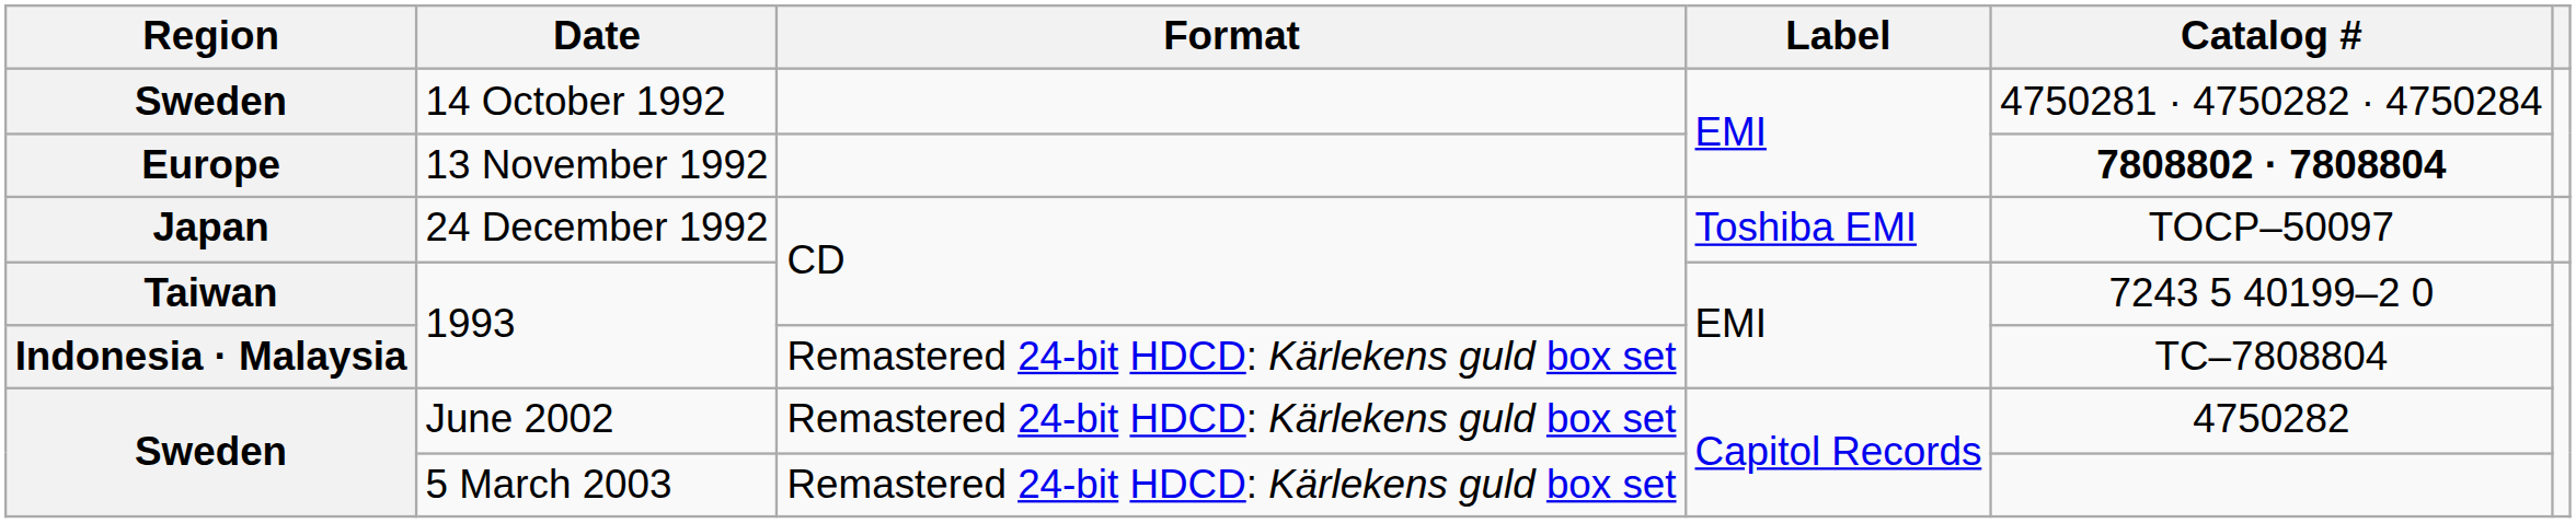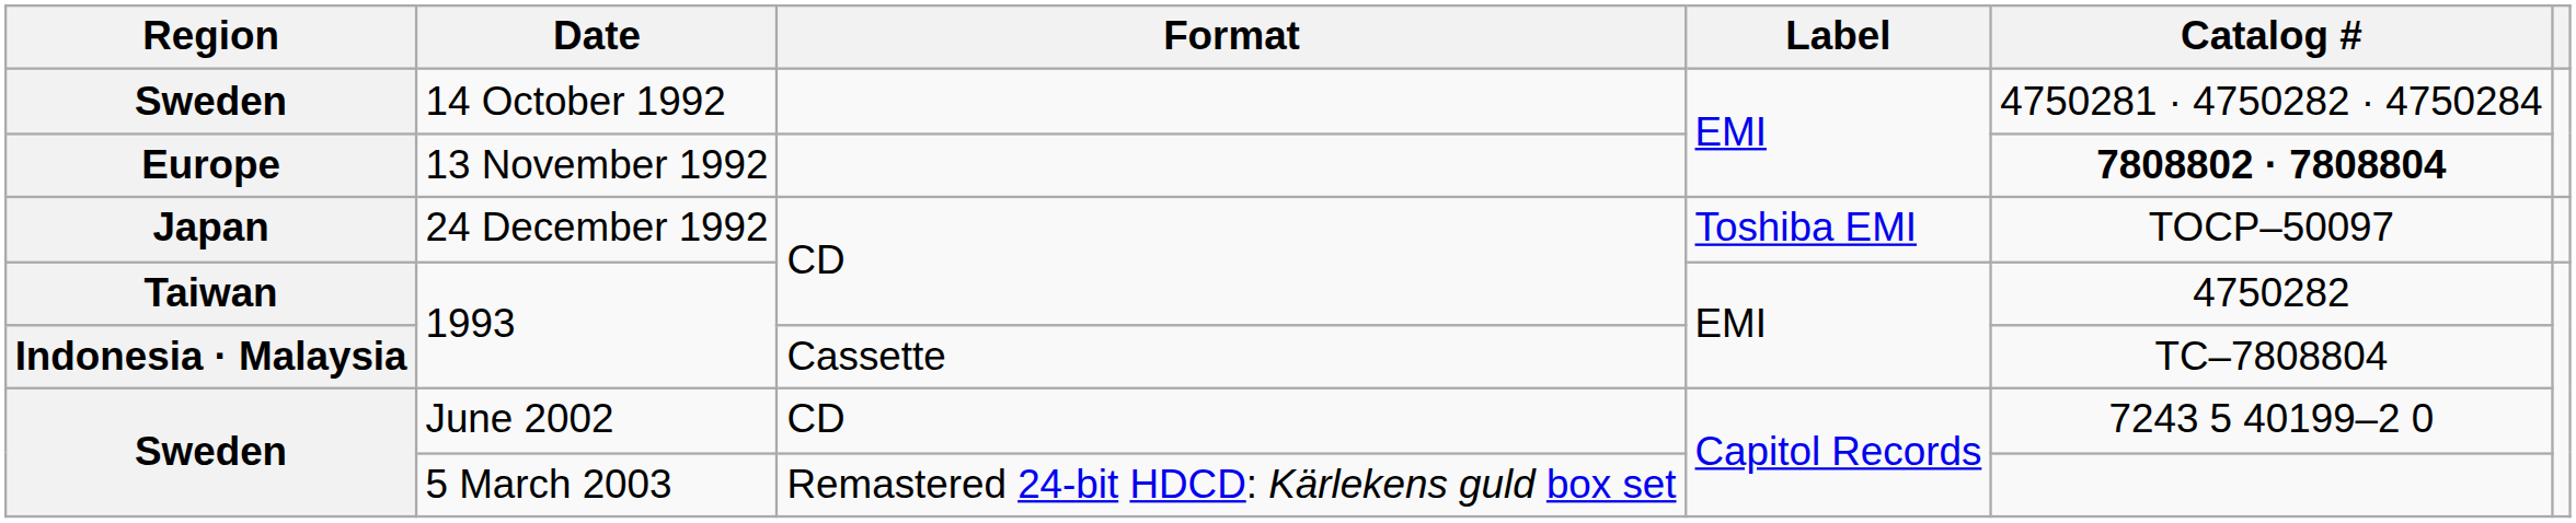 <table class="wikitable plainrowheaders">
 <tr>
 <th scope="col">Region</th>
 <th scope="col">Date</th>
 <th scope="col">Format</th>
 <th scope="col">Label</th>
 <th scope="col">Catalog #</th>
 <th scope="col"></th>
 </tr>
 <tr>
 <th scope="row">Sweden</th>
 <td>14 October 1992</td>
 <td></td>
 <td rowspan="2"><a href='#'>EMI</a></td>
 <td style="text-align:center;">4750281  · 4750282  · 4750284 </td>
 <td style="text-align:center;" rowspan="2"></td>
 </tr>
 <tr>
 <th scope="row">Europe</th>
 <td>13 November 1992</td>
 <td></td>
 <td style="text-align:center;"><strong>7808802  · 7808804 </strong></td>
 </tr>
 <tr>
 <th scope="row">Japan</th>
 <td>24 December 1992</td>
 <td rowspan="2">CD</td>
 <td><a href='#'>Toshiba EMI</a></td>
 <td style="text-align:center;">TOCP–50097</td>
 <td style="text-align:center;"></td>
 </tr>
 <tr>
 <th scope="row">Taiwan</th>
 <td rowspan="2">1993</td>
 <td rowspan="2">EMI</td>
-<td style="text-align:center;">7243 5 40199–2 0</td>
+<td style="text-align:center;">4750282</td>
 <td style="text-align:center;" rowspan="4"></td>
 </tr>
 <tr>
 <th scope="row">Indonesia · Malaysia</th>
-<td>Remastered <a href='#'>24-bit</a> <a href='#'>HDCD</a>: <em>Kärlekens guld</em> <a href='#'>box set</a></td>
+<td>Cassette</td>
 <td style="text-align:center;">TC–7808804</td>
 </tr>
 <tr>
 <th scope="row" rowspan="2">Sweden</th>
 <td>June 2002</td>
-<td>Remastered <a href='#'>24-bit</a> <a href='#'>HDCD</a>: <em>Kärlekens guld</em> <a href='#'>box set</a></td>
+<td>CD</td>
 <td rowspan="2"><a href='#'>Capitol Records</a></td>
-<td style="text-align:center;">4750282</td>
+<td style="text-align:center;">7243 5 40199–2 0</td>
 </tr>
 <tr>
 <td>5 March 2003</td>
 <td>Remastered <a href='#'>24-bit</a> <a href='#'>HDCD</a>: <em>Kärlekens guld</em> <a href='#'>box set</a></td>
 <td></td>
 </tr>
 </table>
